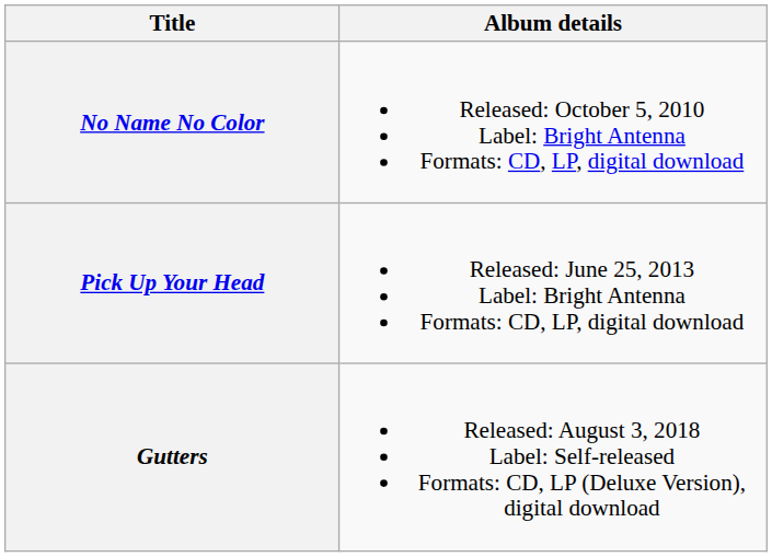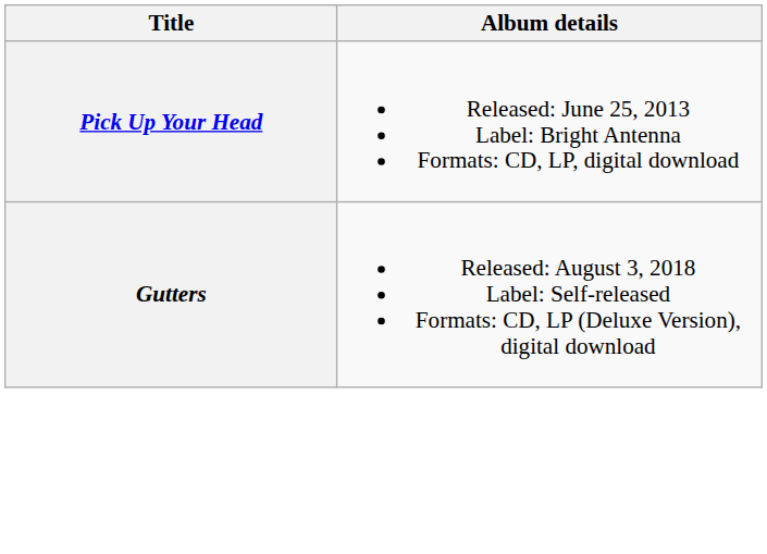 <table class="wikitable plainrowheaders" style="text-align:center;">
 <tr>
 <th scope="col" style="width:14em;">Title</th>
 <th scope="col" style="width:18em;">Album details</th>
-</tr>
-<tr>
-<th scope="row"><em><a href='#'>No Name No Color</a></em></th>
-<td><br><ul><li>Released: October 5, 2010</li><li>Label: <a href='#'>Bright Antenna</a></li><li>Formats: <a href='#'>CD</a>, <a href='#'>LP</a>, <a href='#'>digital download</a></li></ul></td>
 </tr>
 <tr>
 <th scope="row"><em><a href='#'>Pick Up Your Head</a></em></th>
 <td><br><ul><li>Released: June 25, 2013</li><li>Label: Bright Antenna</li><li>Formats: CD, LP, digital download</li></ul></td>
 </tr>
 <tr>
 <th scope="row"><em>Gutters</em></th>
 <td><br><ul><li>Released: August 3, 2018 </li><li>Label: Self-released</li><li>Formats: CD, LP (Deluxe Version), digital download</li></ul></td>
 </tr>
 </table>
